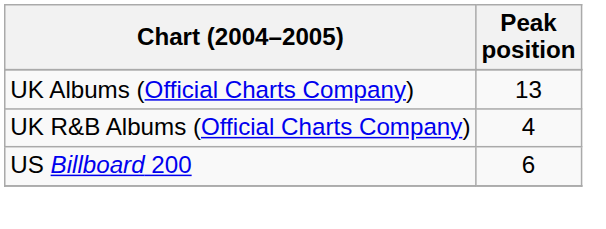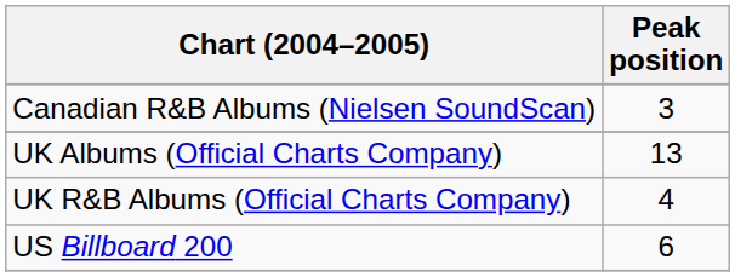 <table class="wikitable sortable plainrowheaders">
 <tr>
 <th scope="col">Chart (2004–2005)</th>
 <th scope="col">Peak<br>position</th>
 </tr>
 <tr>
 </tr>
 <tr>
 </tr>
 <tr>
 </tr>
 <tr>
 </tr>
 <tr>
+</tr>
+<tr>
+<td>Canadian R&B Albums (<a href='#'>Nielsen SoundScan</a>)</td>
+<td style="text-align:center;">3</td>
 </tr>
 <tr>
 </tr>
 <tr>
 </tr>
 <tr>
 </tr>
 <tr>
 </tr>
 <tr>
 </tr>
 <tr>
 </tr>
 <tr>
 </tr>
 <tr>
 </tr>
 <tr>
 </tr>
 <tr>
 <td>UK Albums (<a href='#'>Official Charts Company</a>)</td>
 <td style="text-align:center;">13</td>
 </tr>
 <tr>
 <td>UK R&B Albums (<a href='#'>Official Charts Company</a>)</td>
 <td style="text-align:center;">4</td>
 </tr>
 <tr>
 <td>US <a href='#'><em>Billboard</em> 200</a></td>
 <td style="text-align:center;">6</td>
 </tr>
 <tr>
 </tr>
 <tr>
 </tr>
 </table>
